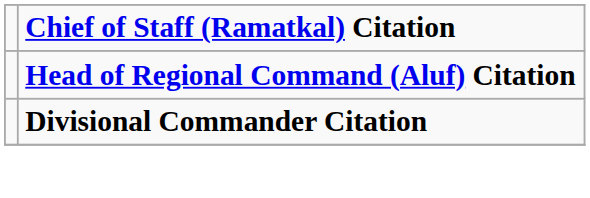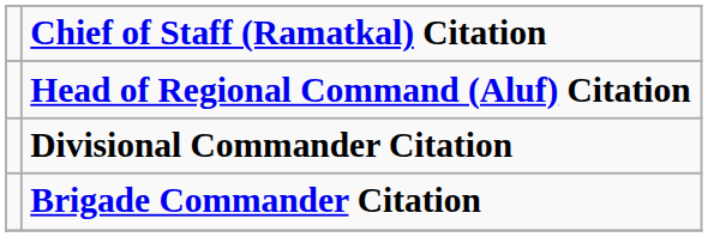 <table class="wikitable">
 <tr>
 <td></td>
 <td width="300"><strong><a href='#'>Chief of Staff (Ramatkal)</a> Citation</strong></td>
 </tr>
 <tr>
 <td></td>
 <td width="300"><strong><a href='#'>Head of Regional Command (Aluf)</a> Citation</strong></td>
 </tr>
 <tr>
 <td></td>
 <td width="300"><strong>Divisional Commander Citation</strong></td>
 </tr>
 <tr>
+<td></td>
+<td width="300"><strong><a href='#'>Brigade Commander</a> Citation</strong></td>
+</tr>
+<tr>
 </tr>
 </table>
